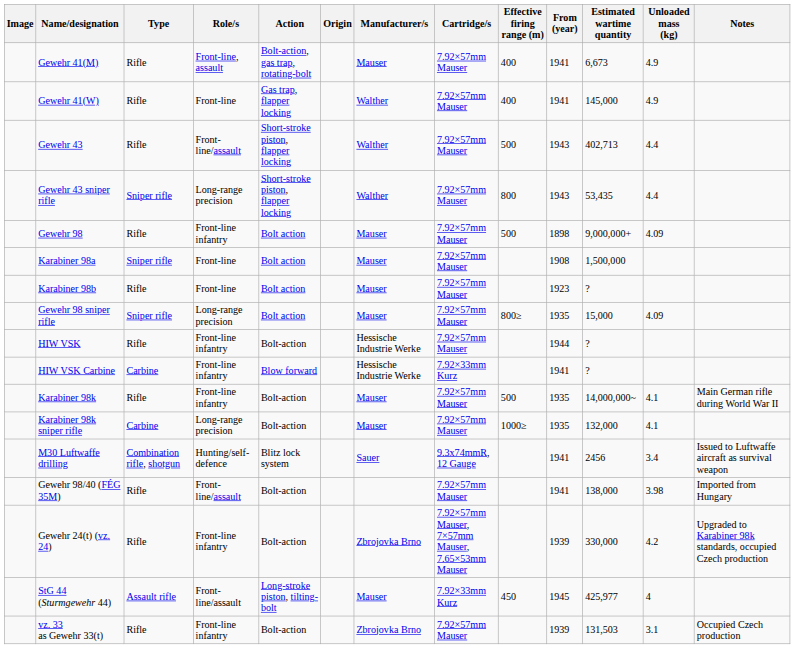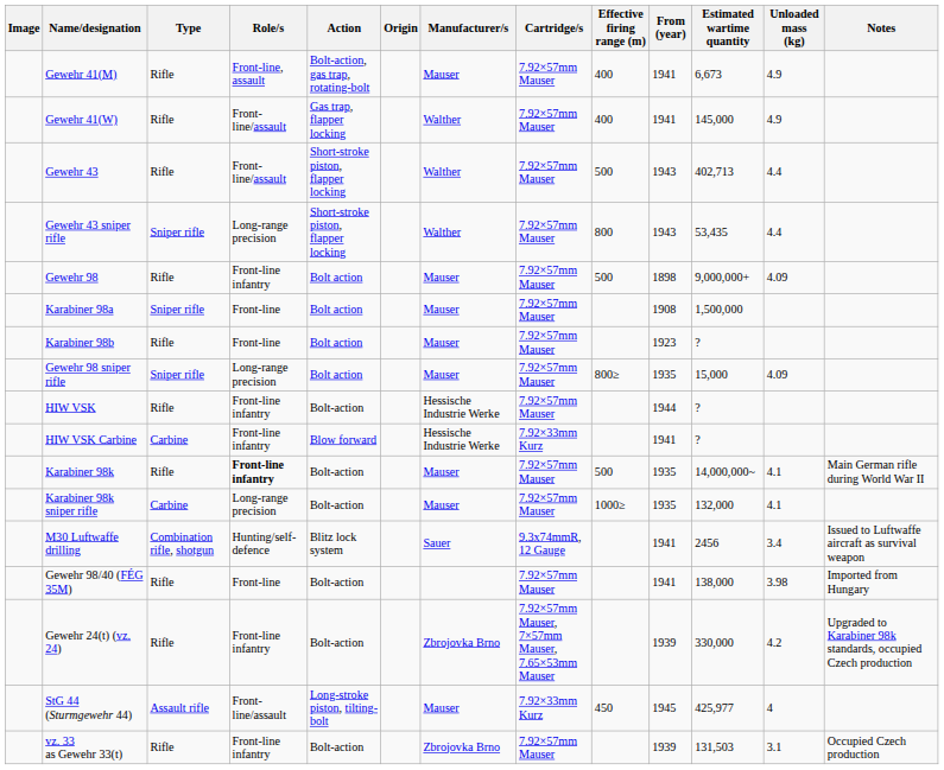 <table class="wikitable sortable">
 <tr>
 <th>Image</th>
 <th>Name/designation</th>
 <th>Type</th>
 <th>Role/s</th>
 <th>Action</th>
 <th>Origin</th>
 <th>Manufacturer/s</th>
 <th>Cartridge/s</th>
 <th>Effective firing<br> range (m)</th>
 <th>From (year)</th>
 <th>Estimated <br>wartime quantity</th>
 <th>Unloaded mass<br> (kg)</th>
 <th class=unsortable>Notes</th>
 </tr>
 <tr>
 <td></td>
 <td><a href='#'>Gewehr 41(M)</a></td>
 <td>Rifle</td>
 <td><a href='#'>Front-line</a>, <a href='#'>assault</a></td>
 <td><a href='#'>Bolt-action</a>, <a href='#'>gas trap</a>, <a href='#'>rotating-bolt</a></td>
 <td></td>
 <td><a href='#'>Mauser</a></td>
 <td><a href='#'>7.92×57mm Mauser</a></td>
 <td>400</td>
 <td>1941</td>
 <td>6,673</td>
 <td>4.9</td>
 <td></td>
 </tr>
 <tr>
 <td></td>
 <td><a href='#'>Gewehr 41(W)</a></td>
 <td>Rifle</td>
-<td>Front-line</td>
+<td>Front-line/<a href='#'>assault</a></td>
 <td><a href='#'>Gas trap</a>, <a href='#'>flapper locking</a></td>
 <td></td>
 <td><a href='#'>Walther</a></td>
 <td><a href='#'>7.92×57mm Mauser</a></td>
 <td>400</td>
 <td>1941</td>
 <td>145,000</td>
 <td>4.9</td>
 <td></td>
 </tr>
 <tr>
 <td></td>
 <td><a href='#'>Gewehr 43</a></td>
 <td>Rifle</td>
 <td>Front-line/<a href='#'>assault</a></td>
 <td><a href='#'>Short-stroke piston</a>, <a href='#'>flapper locking</a></td>
 <td></td>
 <td><a href='#'>Walther</a></td>
 <td><a href='#'>7.92×57mm Mauser</a></td>
 <td>500</td>
 <td>1943</td>
 <td>402,713</td>
 <td>4.4</td>
 <td></td>
 </tr>
 <tr>
 <td></td>
 <td><a href='#'>Gewehr 43 sniper rifle</a></td>
 <td><a href='#'>Sniper rifle</a></td>
 <td>Long-range precision</td>
 <td><a href='#'>Short-stroke piston</a>, <a href='#'>flapper locking</a></td>
 <td></td>
 <td><a href='#'>Walther</a></td>
 <td><a href='#'>7.92×57mm Mauser</a></td>
 <td>800</td>
 <td>1943</td>
 <td>53,435</td>
 <td>4.4</td>
 <td></td>
 </tr>
 <tr>
 <td></td>
 <td><a href='#'>Gewehr 98</a></td>
 <td>Rifle</td>
 <td>Front-line infantry</td>
 <td><a href='#'>Bolt action</a></td>
 <td></td>
 <td><a href='#'>Mauser</a></td>
 <td><a href='#'>7.92×57mm Mauser</a></td>
 <td>500</td>
 <td>1898</td>
 <td>9,000,000+</td>
 <td>4.09</td>
 <td></td>
 </tr>
 <tr>
 <td></td>
 <td><a href='#'>Karabiner 98a</a></td>
 <td><a href='#'>Sniper rifle</a></td>
 <td>Front-line</td>
 <td><a href='#'>Bolt action</a></td>
 <td></td>
 <td><a href='#'>Mauser</a></td>
 <td><a href='#'>7.92×57mm Mauser</a></td>
 <td></td>
 <td>1908</td>
 <td>1,500,000</td>
 <td></td>
 <td></td>
 </tr>
 <tr>
 <td></td>
 <td><a href='#'>Karabiner 98b</a></td>
 <td>Rifle</td>
 <td>Front-line</td>
 <td><a href='#'>Bolt action</a></td>
 <td></td>
 <td><a href='#'>Mauser</a></td>
 <td><a href='#'>7.92×57mm Mauser</a></td>
 <td></td>
 <td>1923</td>
 <td>?</td>
 <td></td>
 <td></td>
 </tr>
 <tr>
 <td></td>
 <td><a href='#'>Gewehr 98 sniper rifle</a></td>
 <td><a href='#'>Sniper rifle</a></td>
 <td>Long-range precision</td>
 <td><a href='#'>Bolt action</a></td>
 <td></td>
 <td><a href='#'>Mauser</a></td>
 <td><a href='#'>7.92×57mm Mauser</a></td>
 <td>800≥</td>
 <td>1935</td>
 <td>15,000</td>
 <td>4.09</td>
 <td></td>
 </tr>
 <tr>
 <td></td>
 <td><a href='#'>HIW VSK</a></td>
 <td>Rifle</td>
 <td>Front-line infantry</td>
 <td>Bolt-action</td>
 <td></td>
 <td>Hessische Industrie Werke</td>
 <td><a href='#'>7.92×57mm Mauser</a></td>
 <td></td>
 <td>1944</td>
 <td>?</td>
 <td></td>
 <td></td>
 </tr>
 <tr>
 <td></td>
 <td><a href='#'>HIW VSK Carbine</a></td>
 <td><a href='#'>Carbine</a></td>
 <td>Front-line infantry</td>
 <td><a href='#'>Blow forward</a></td>
 <td></td>
 <td>Hessische Industrie Werke</td>
 <td><a href='#'>7.92×33mm Kurz</a></td>
 <td></td>
 <td>1941</td>
 <td>?</td>
 <td></td>
 <td></td>
 </tr>
 <tr>
 <td></td>
 <td><a href='#'>Karabiner 98k</a></td>
 <td>Rifle</td>
-<td>Front-line infantry</td>
+<td><strong>Front-line infantry</strong></td>
 <td>Bolt-action</td>
 <td></td>
 <td><a href='#'>Mauser</a></td>
 <td><a href='#'>7.92×57mm Mauser</a></td>
 <td>500</td>
 <td>1935</td>
 <td>14,000,000~</td>
 <td>4.1</td>
 <td>Main German rifle during World War II</td>
 </tr>
 <tr>
 <td></td>
 <td><a href='#'>Karabiner 98k sniper rifle</a></td>
 <td><a href='#'>Carbine</a></td>
 <td>Long-range precision</td>
 <td>Bolt-action</td>
 <td></td>
 <td><a href='#'>Mauser</a></td>
 <td><a href='#'>7.92×57mm Mauser</a></td>
 <td>1000≥</td>
 <td>1935</td>
 <td>132,000</td>
 <td>4.1</td>
 <td></td>
 </tr>
 <tr>
 <td></td>
 <td><a href='#'>M30 Luftwaffe drilling</a></td>
 <td><a href='#'>Combination rifle</a>, <a href='#'>shotgun</a></td>
 <td>Hunting/self-defence</td>
 <td>Blitz lock system</td>
 <td></td>
 <td><a href='#'>Sauer</a></td>
 <td><a href='#'>9.3x74mmR</a>,<br><a href='#'>12 Gauge</a></td>
 <td></td>
 <td>1941</td>
 <td>2456</td>
 <td>3.4</td>
 <td>Issued to Luftwaffe aircraft as survival weapon</td>
 </tr>
 <tr>
 <td></td>
 <td>Gewehr 98/40 (<a href='#'>FÉG 35M</a>)</td>
 <td>Rifle</td>
-<td>Front-line/<a href='#'>assault</a></td>
+<td>Front-line</td>
 <td>Bolt-action</td>
 <td></td>
 <td></td>
 <td><a href='#'>7.92×57mm Mauser</a></td>
 <td></td>
 <td>1941</td>
 <td>138,000</td>
 <td>3.98</td>
 <td>Imported from Hungary</td>
 </tr>
 <tr>
 <td></td>
 <td>Gewehr 24(t) (<a href='#'>vz. 24</a>)</td>
 <td>Rifle</td>
 <td>Front-line infantry</td>
 <td>Bolt-action</td>
 <td></td>
 <td><a href='#'>Zbrojovka Brno</a></td>
 <td><a href='#'>7.92×57mm Mauser</a>,<br><a href='#'>7×57mm Mauser</a>,<br><a href='#'>7.65×53mm Mauser</a></td>
 <td></td>
 <td>1939</td>
 <td>330,000</td>
 <td>4.2</td>
 <td>Upgraded to <a href='#'>Karabiner 98k</a> standards, occupied Czech production</td>
 </tr>
 <tr>
 <td></td>
 <td><a href='#'>StG 44</a><br>(<em>Sturmgewehr</em> 44)</td>
 <td><a href='#'>Assault rifle</a></td>
 <td>Front-line/assault</td>
 <td><a href='#'>Long-stroke piston</a>, <a href='#'>tilting-bolt</a></td>
 <td></td>
 <td><a href='#'>Mauser</a></td>
 <td><a href='#'>7.92×33mm Kurz</a></td>
 <td>450</td>
 <td>1945</td>
 <td>425,977</td>
 <td>4</td>
 <td></td>
 </tr>
 <tr>
 <td></td>
 <td><a href='#'>vz. 33</a><br>as Gewehr 33(t)</td>
 <td>Rifle</td>
 <td>Front-line infantry</td>
 <td>Bolt-action</td>
 <td></td>
 <td><a href='#'>Zbrojovka Brno</a></td>
 <td><a href='#'>7.92×57mm Mauser</a></td>
 <td></td>
 <td>1939</td>
 <td>131,503</td>
 <td>3.1</td>
 <td>Occupied Czech production</td>
 </tr>
 </table>
